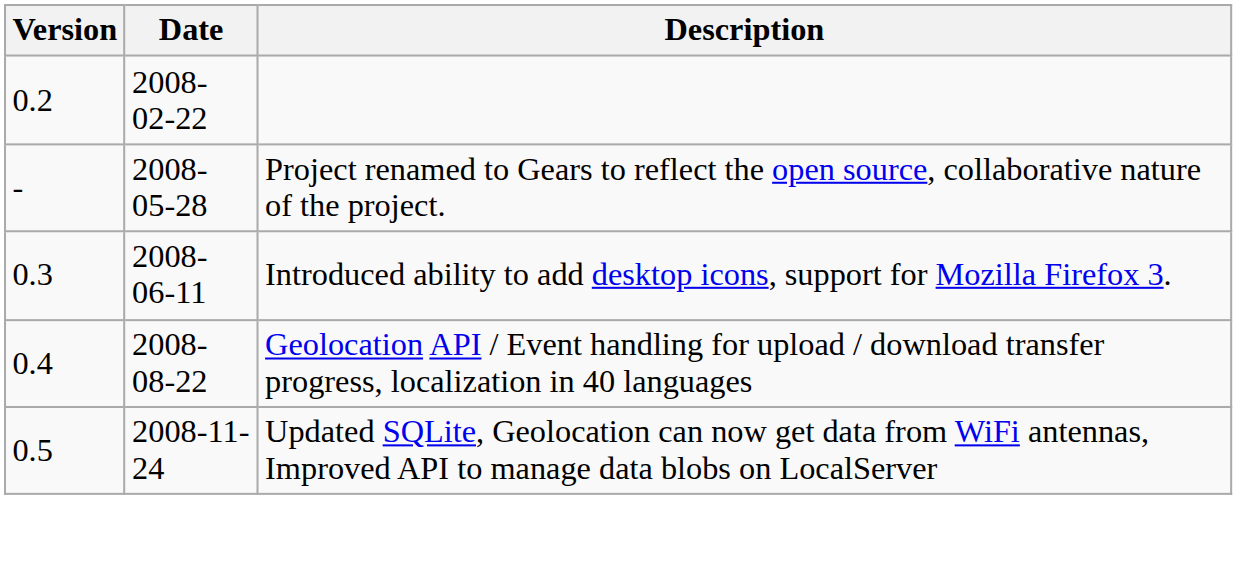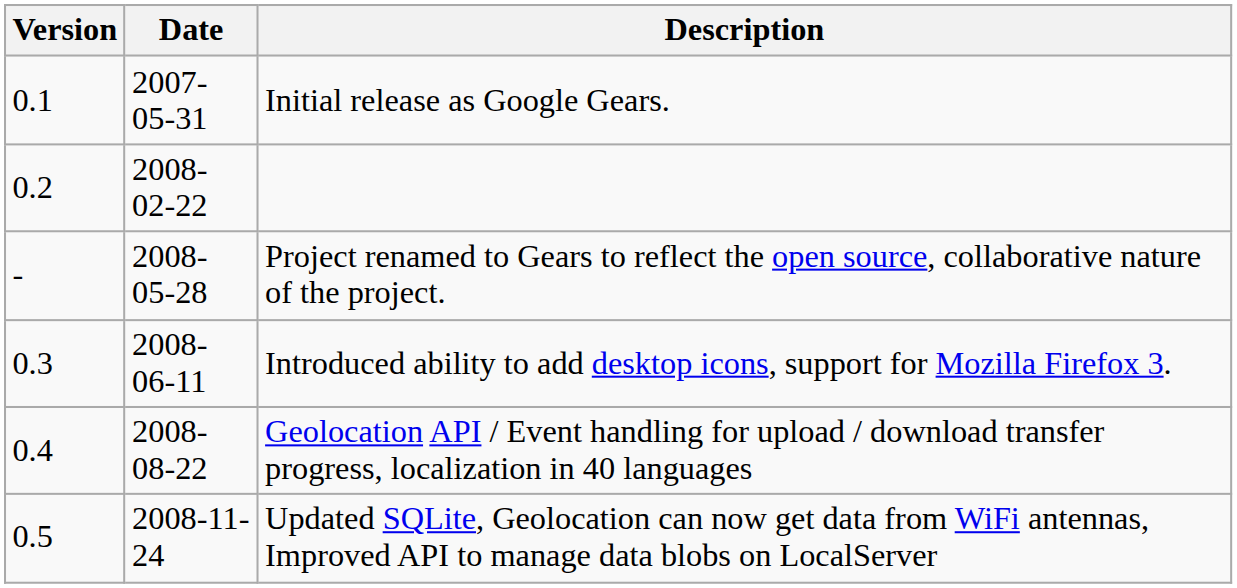 <table class="wikitable">
 <tr>
 <th>Version</th>
 <th>Date</th>
 <th>Description</th>
+</tr>
+<tr>
+<td>0.1</td>
+<td>2007-05-31</td>
+<td>Initial release as Google Gears.</td>
 </tr>
 <tr>
 <td>0.2</td>
 <td>2008-02-22</td>
 <td></td>
 </tr>
 <tr>
 <td>-</td>
 <td>2008-05-28</td>
 <td>Project renamed to Gears to reflect the <a href='#'>open source</a>, collaborative nature of the project.</td>
 </tr>
 <tr>
 <td>0.3</td>
 <td>2008-06-11</td>
 <td>Introduced ability to add <a href='#'>desktop icons</a>, support for <a href='#'>Mozilla Firefox 3</a>.</td>
 </tr>
 <tr>
 <td>0.4</td>
 <td>2008-08-22</td>
 <td><a href='#'>Geolocation</a> <a href='#'>API</a> / Event handling for upload / download transfer progress, localization in 40 languages</td>
 </tr>
 <tr>
 <td>0.5</td>
 <td>2008-11-24</td>
 <td>Updated <a href='#'>SQLite</a>, Geolocation can now get data from <a href='#'>WiFi</a> antennas, Improved API to manage data blobs on LocalServer</td>
 </tr>
 </table>
